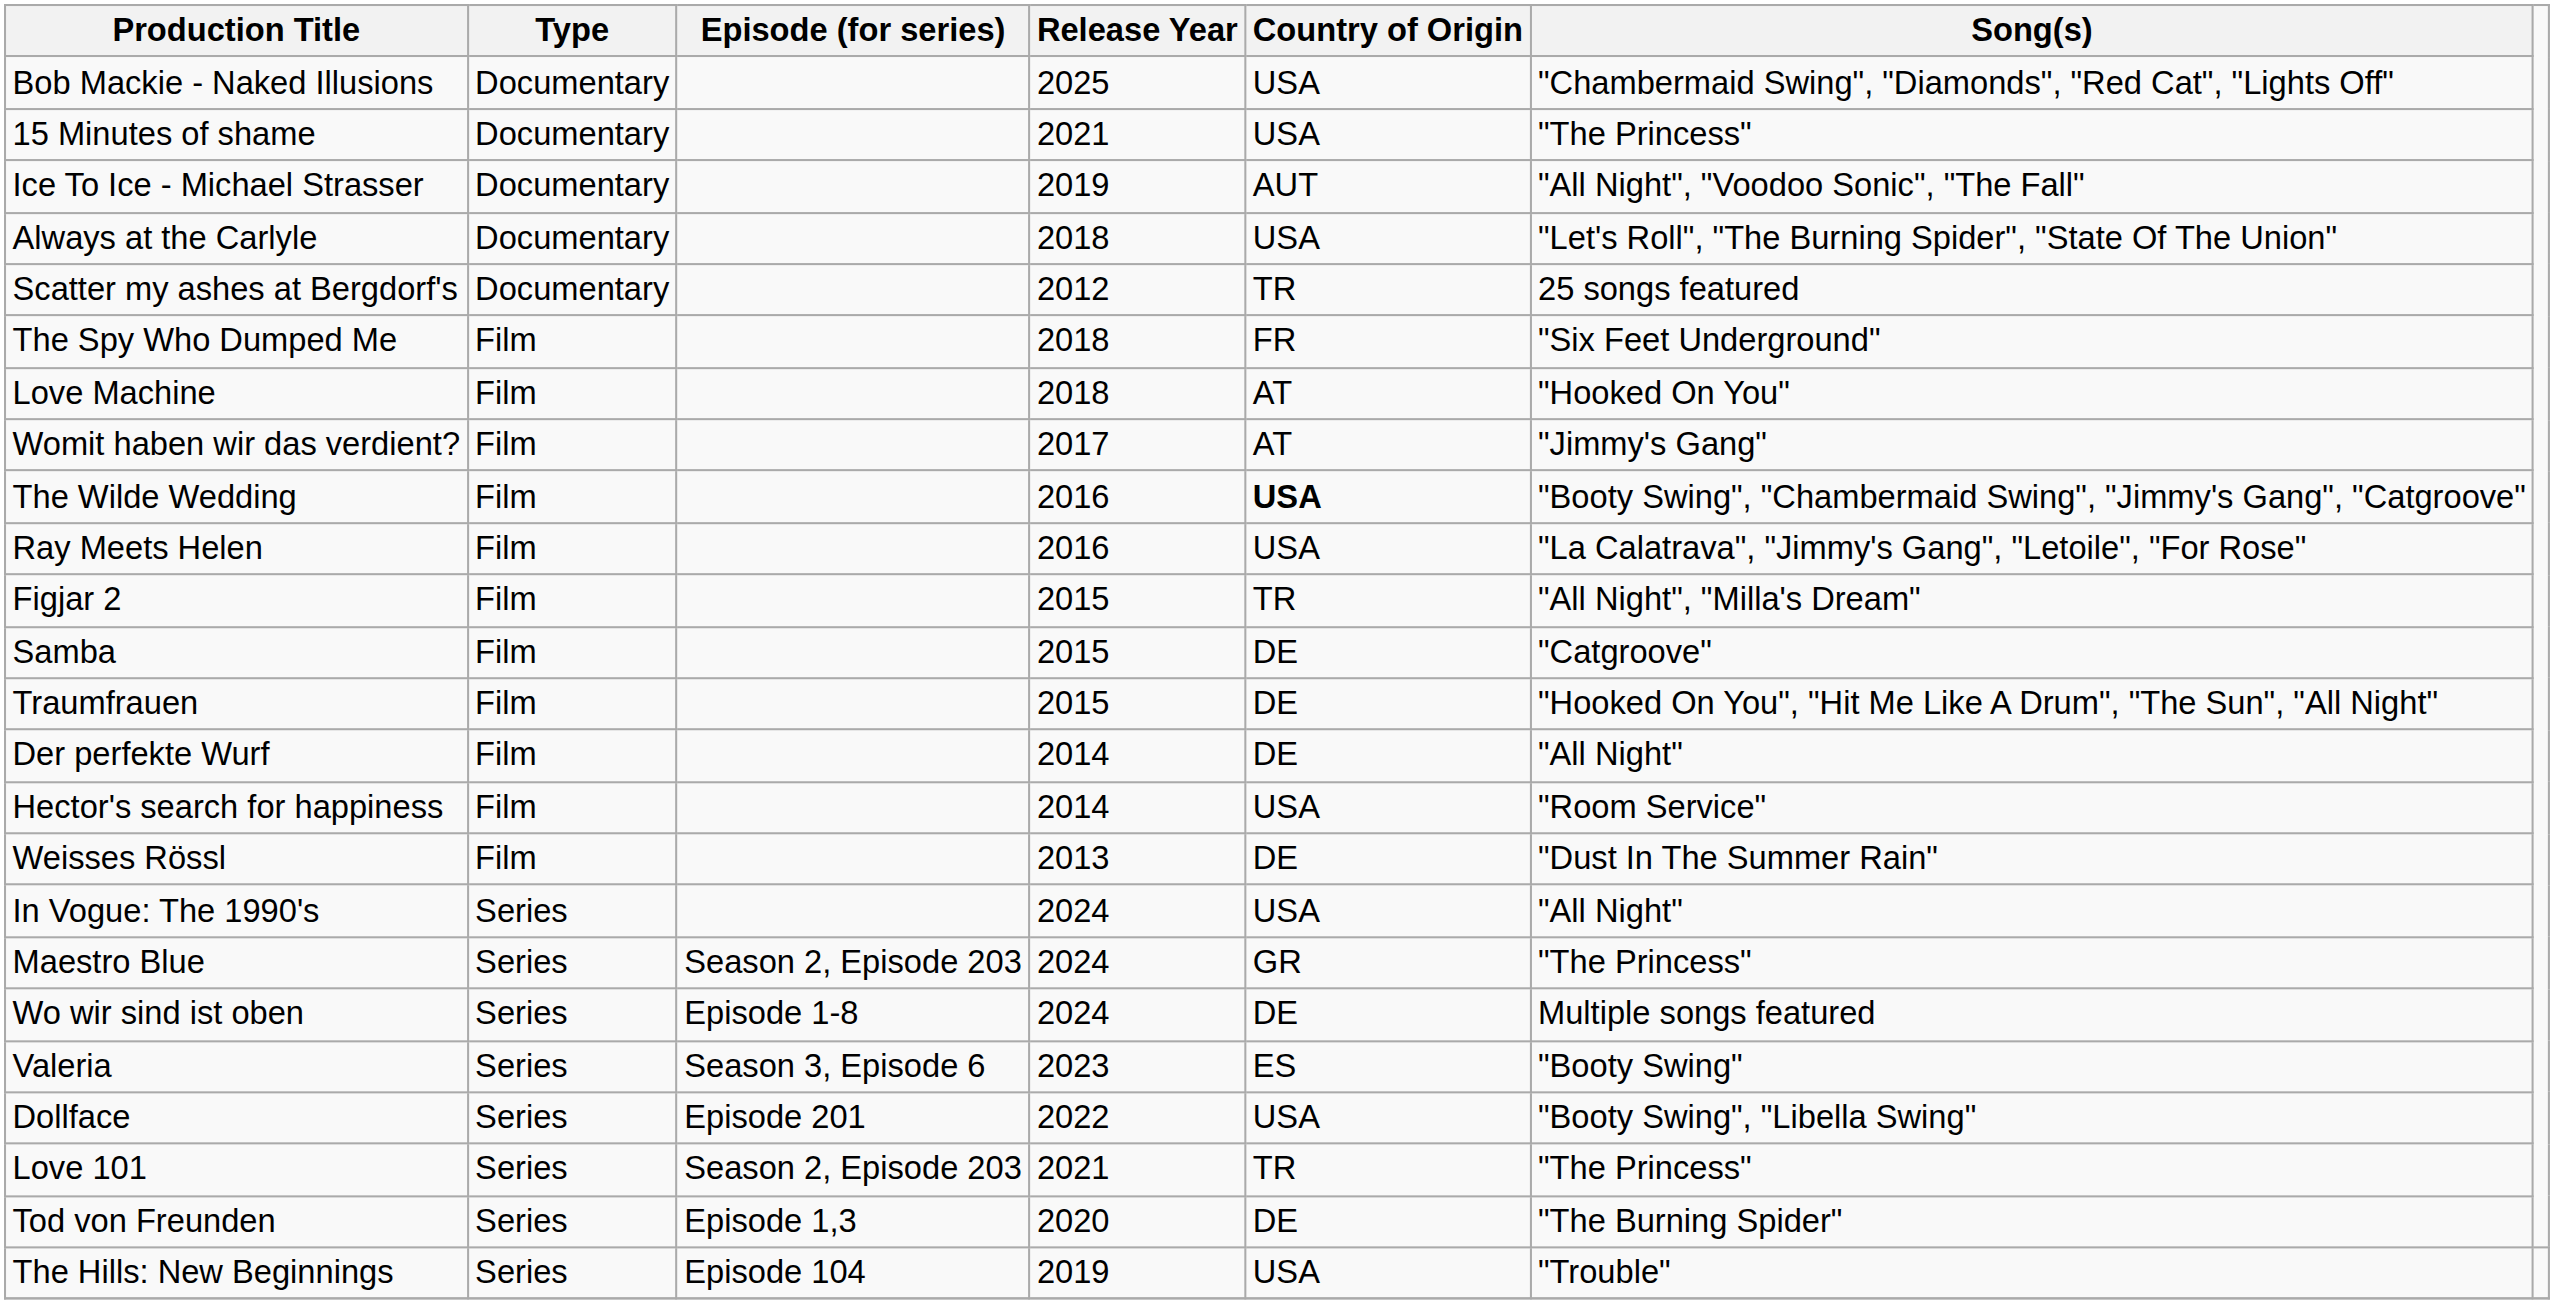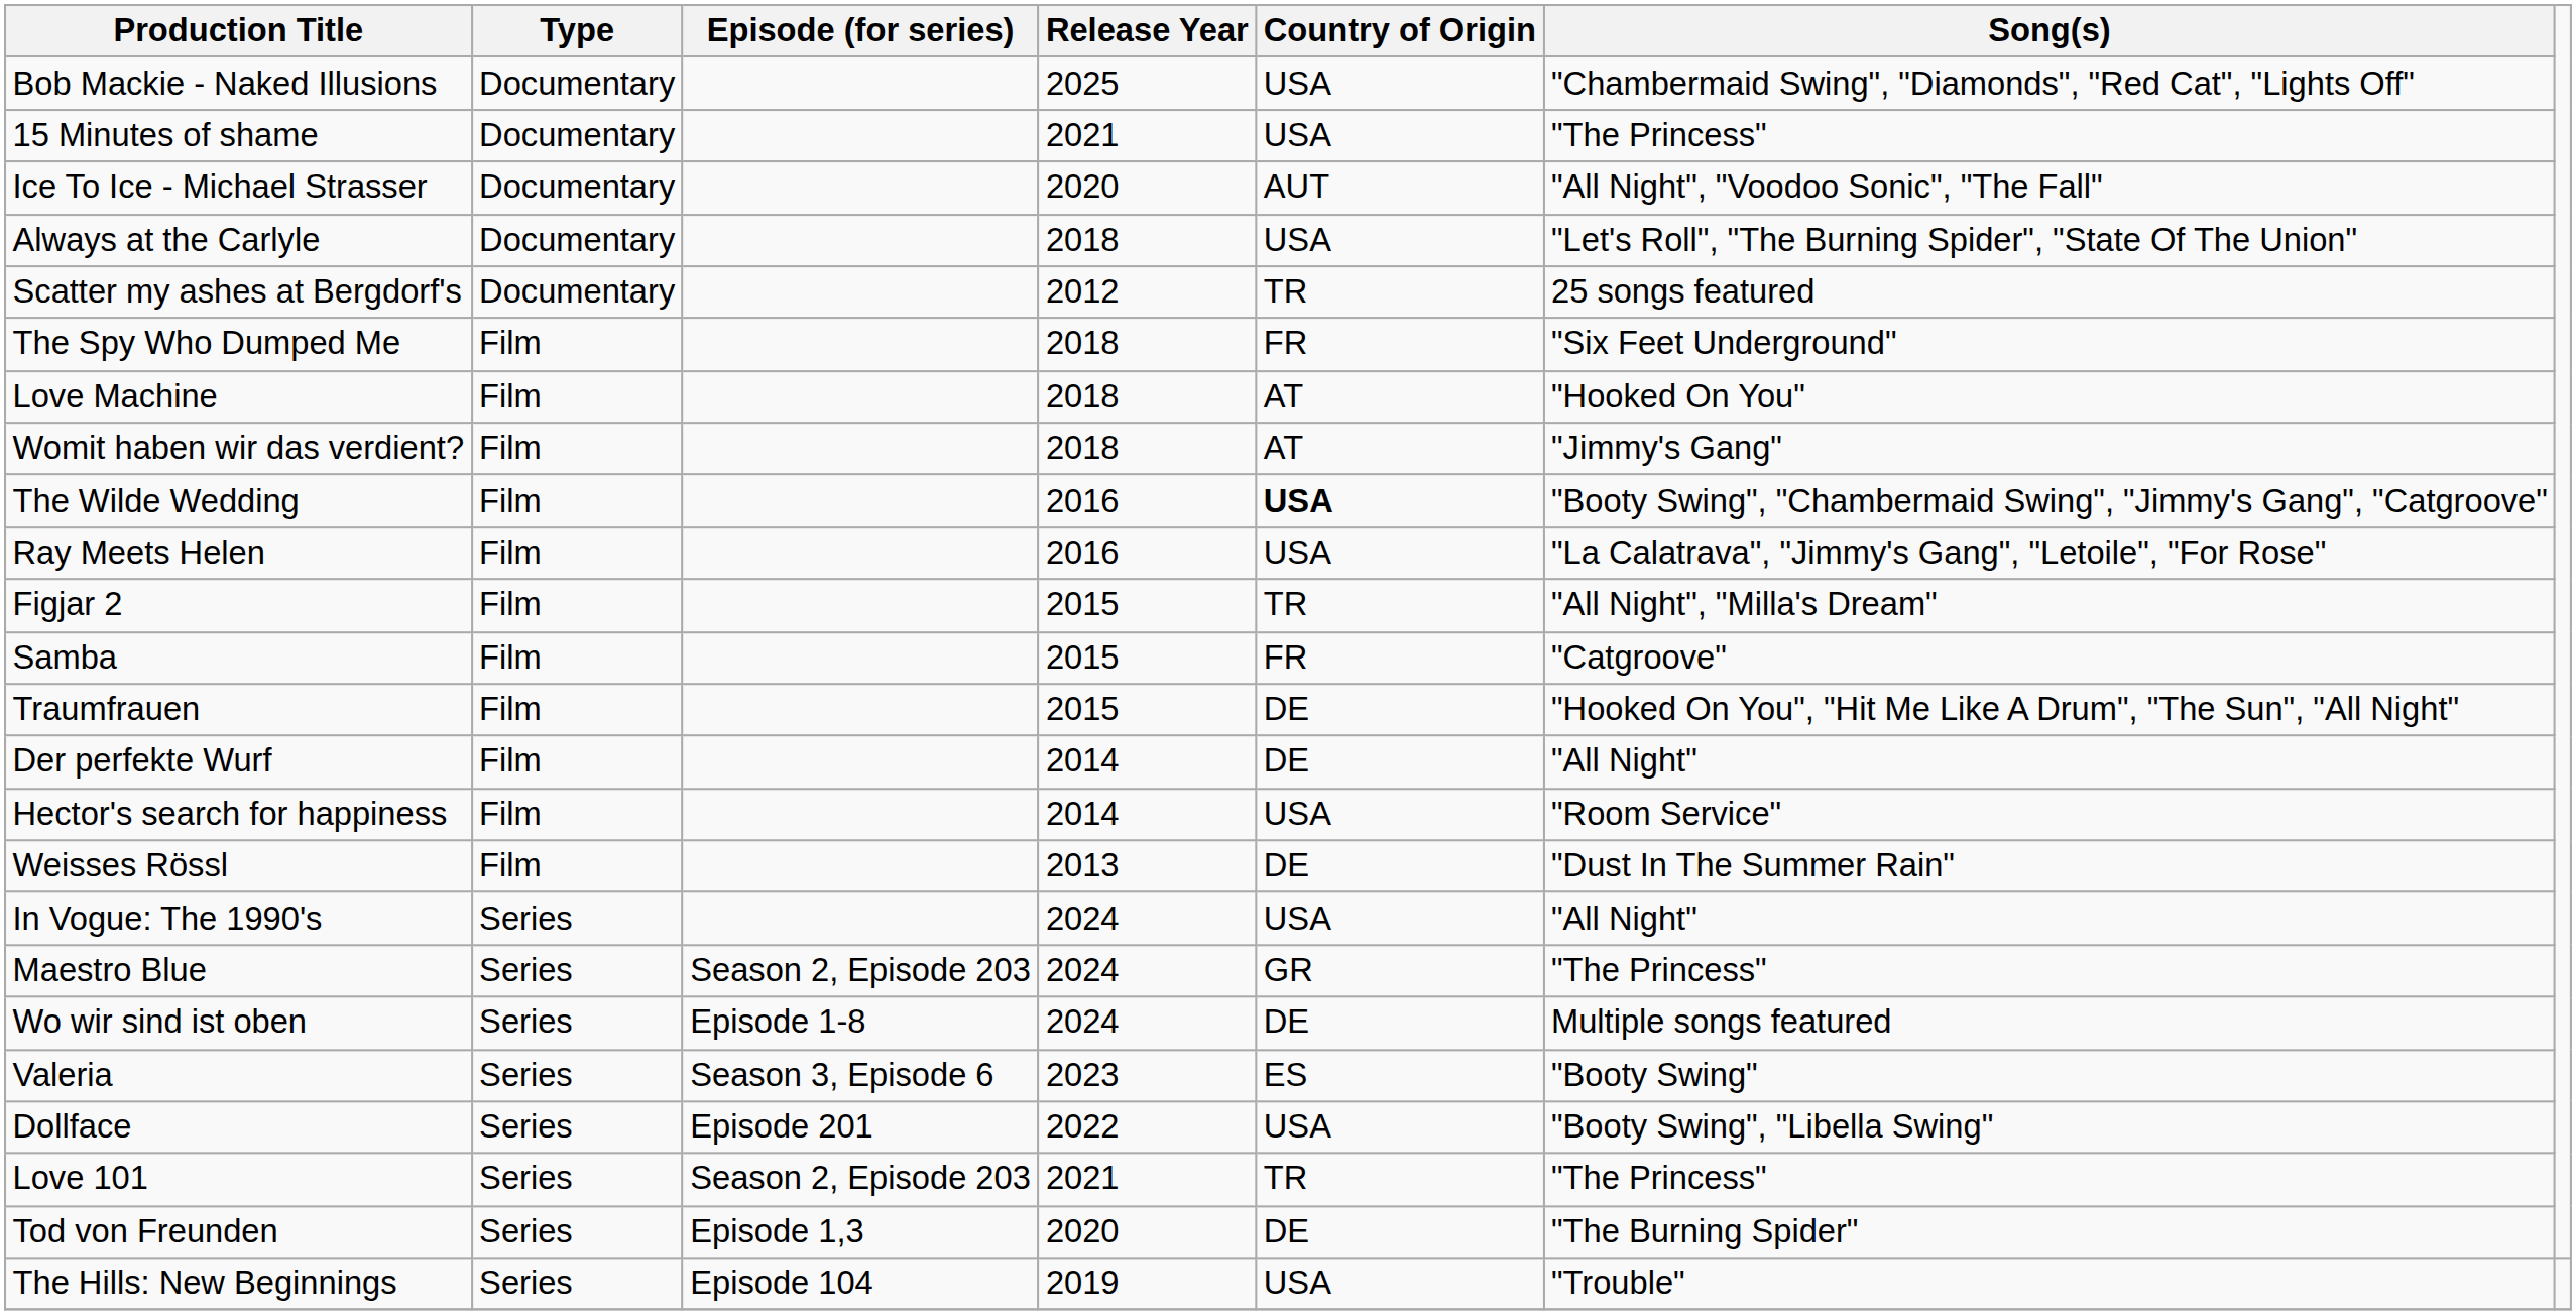 <table class="wikitable sortable">
 <tr>
 <th>Production Title</th>
 <th>Type</th>
 <th>Episode (for series)</th>
 <th>Release Year</th>
 <th>Country of Origin</th>
 <th>Song(s)</th>
 </tr>
 <tr>
 <td>Bob Mackie - Naked Illusions</td>
 <td>Documentary</td>
 <td></td>
 <td>2025</td>
 <td>USA</td>
 <td>"Chambermaid Swing", "Diamonds", "Red Cat", "Lights Off"</td>
 </tr>
 <tr>
 <td>15 Minutes of shame</td>
 <td>Documentary</td>
 <td></td>
 <td>2021</td>
 <td>USA</td>
 <td>"The Princess"</td>
 </tr>
 <tr>
 <td>Ice To Ice - Michael Strasser</td>
 <td>Documentary</td>
 <td></td>
-<td>2019</td>
+<td>2020</td>
 <td>AUT</td>
 <td>"All Night", "Voodoo Sonic", "The Fall"</td>
 </tr>
 <tr>
 <td>Always at the Carlyle</td>
 <td>Documentary</td>
 <td></td>
 <td>2018</td>
 <td>USA</td>
 <td>"Let's Roll", "The Burning Spider", "State Of The Union"</td>
 </tr>
 <tr>
 <td>Scatter my ashes at Bergdorf's</td>
 <td>Documentary</td>
 <td></td>
 <td>2012</td>
 <td>TR</td>
 <td>25 songs featured</td>
 </tr>
 <tr>
 <td>The Spy Who Dumped Me</td>
 <td>Film</td>
 <td></td>
 <td>2018</td>
 <td>FR</td>
 <td>"Six Feet Underground"</td>
 </tr>
 <tr>
 <td>Love Machine</td>
 <td>Film</td>
 <td></td>
 <td>2018</td>
 <td>AT</td>
 <td>"Hooked On You"</td>
 </tr>
 <tr>
 <td>Womit haben wir das verdient?</td>
 <td>Film</td>
 <td></td>
-<td>2017</td>
+<td>2018</td>
 <td>AT</td>
 <td>"Jimmy's Gang"</td>
 </tr>
 <tr>
 <td>The Wilde Wedding</td>
 <td>Film</td>
 <td></td>
 <td>2016</td>
 <td><strong>USA</strong></td>
 <td>"Booty Swing", "Chambermaid Swing", "Jimmy's Gang", "Catgroove"</td>
 </tr>
 <tr>
 <td>Ray Meets Helen</td>
 <td>Film</td>
 <td></td>
 <td>2016</td>
 <td>USA</td>
 <td>"La Calatrava", "Jimmy's Gang", "Letoile", "For Rose"</td>
 </tr>
 <tr>
 <td>Figjar 2</td>
 <td>Film</td>
 <td></td>
 <td>2015</td>
 <td>TR</td>
 <td>"All Night", "Milla's Dream"</td>
 </tr>
 <tr>
 <td>Samba</td>
 <td>Film</td>
 <td></td>
 <td>2015</td>
-<td>DE</td>
+<td>FR</td>
 <td>"Catgroove"</td>
 </tr>
 <tr>
 <td>Traumfrauen</td>
 <td>Film</td>
 <td></td>
 <td>2015</td>
 <td>DE</td>
 <td>"Hooked On You", "Hit Me Like A Drum", "The Sun", "All Night"</td>
 </tr>
 <tr>
 <td>Der perfekte Wurf</td>
 <td>Film</td>
 <td></td>
 <td>2014</td>
 <td>DE</td>
 <td>"All Night"</td>
 </tr>
 <tr>
 <td>Hector's search for happiness</td>
 <td>Film</td>
 <td></td>
 <td>2014</td>
 <td>USA</td>
 <td>"Room Service"</td>
 </tr>
 <tr>
 <td>Weisses Rössl</td>
 <td>Film</td>
 <td></td>
 <td>2013</td>
 <td>DE</td>
 <td>"Dust In The Summer Rain"</td>
 </tr>
 <tr>
 <td>In Vogue: The 1990's</td>
 <td>Series</td>
 <td></td>
 <td>2024</td>
 <td>USA</td>
 <td>"All Night"</td>
 </tr>
 <tr>
 <td>Maestro Blue</td>
 <td>Series</td>
 <td>Season 2, Episode 203</td>
 <td>2024</td>
 <td>GR</td>
 <td>"The Princess"</td>
 </tr>
 <tr>
 <td>Wo wir sind ist oben</td>
 <td>Series</td>
 <td>Episode 1-8</td>
 <td>2024</td>
 <td>DE</td>
 <td>Multiple songs featured</td>
 </tr>
 <tr>
 <td>Valeria</td>
 <td>Series</td>
 <td>Season 3, Episode 6</td>
 <td>2023</td>
 <td>ES</td>
 <td>"Booty Swing"</td>
 </tr>
 <tr>
 <td>Dollface</td>
 <td>Series</td>
 <td>Episode 201</td>
 <td>2022</td>
 <td>USA</td>
 <td>"Booty Swing", "Libella Swing"</td>
 </tr>
 <tr>
 <td>Love 101</td>
 <td>Series</td>
 <td>Season 2, Episode 203</td>
 <td>2021</td>
 <td>TR</td>
 <td>"The Princess"</td>
 </tr>
 <tr>
 <td>Tod von Freunden</td>
 <td>Series</td>
 <td>Episode 1,3</td>
 <td>2020</td>
 <td>DE</td>
 <td>"The Burning Spider"</td>
 </tr>
 <tr>
 <td>The Hills: New Beginnings</td>
 <td>Series</td>
 <td>Episode 104</td>
 <td>2019</td>
 <td>USA</td>
 <td>"Trouble"</td>
 <td></td>
 </tr>
 <tr>
 </tr>
 </table>
